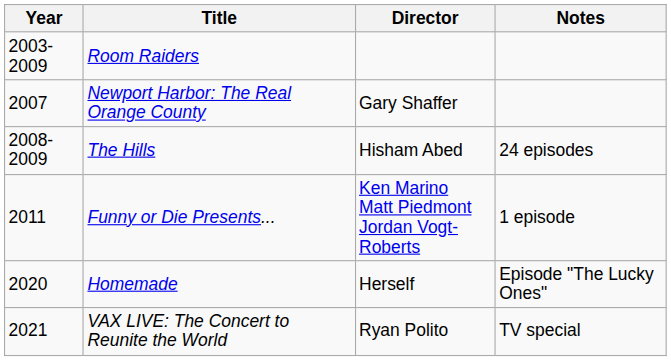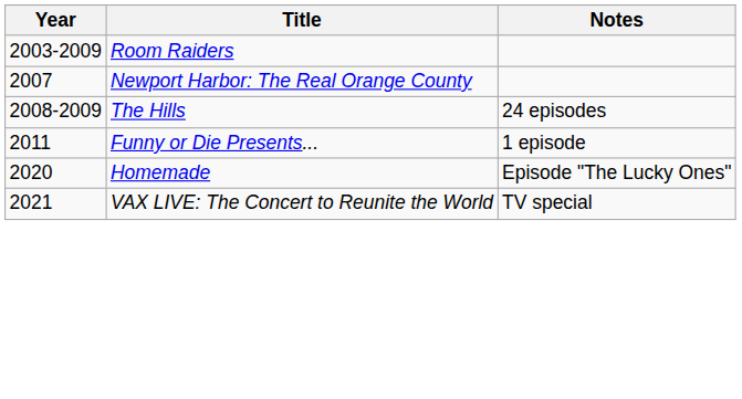 <table class="wikitable">
 <tr>
 <th>Year</th>
 <th>Title</th>
-<th>Director</th>
 <th>Notes</th>
 </tr>
 <tr>
 <td>2003-2009</td>
 <td><em><a href='#'>Room Raiders</a></em></td>
 <td></td>
-<td></td>
 </tr>
 <tr>
 <td>2007</td>
 <td><em><a href='#'>Newport Harbor: The Real Orange County</a></em></td>
-<td>Gary Shaffer</td>
 <td></td>
 </tr>
 <tr>
 <td>2008-2009</td>
 <td><em><a href='#'>The Hills</a></em></td>
-<td>Hisham Abed</td>
 <td>24 episodes</td>
 </tr>
 <tr>
 <td>2011</td>
 <td><em><a href='#'>Funny or Die Presents</a>...</em></td>
-<td><a href='#'>Ken Marino</a><br><a href='#'>Matt Piedmont</a><br><a href='#'>Jordan Vogt-Roberts</a></td>
 <td>1 episode</td>
 </tr>
 <tr>
 <td>2020</td>
 <td><em><a href='#'>Homemade</a></em></td>
-<td>Herself</td>
 <td>Episode "The Lucky Ones"</td>
 </tr>
 <tr>
 <td>2021</td>
 <td><em>VAX LIVE: The Concert to Reunite the World</em></td>
-<td>Ryan Polito</td>
 <td>TV special</td>
 </tr>
 </table>
